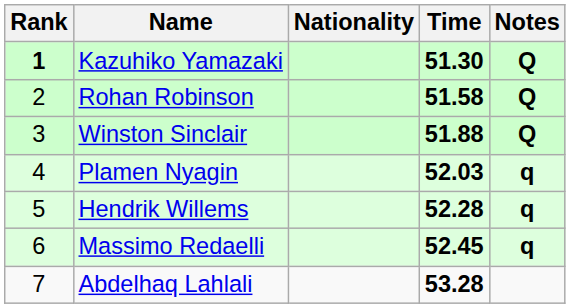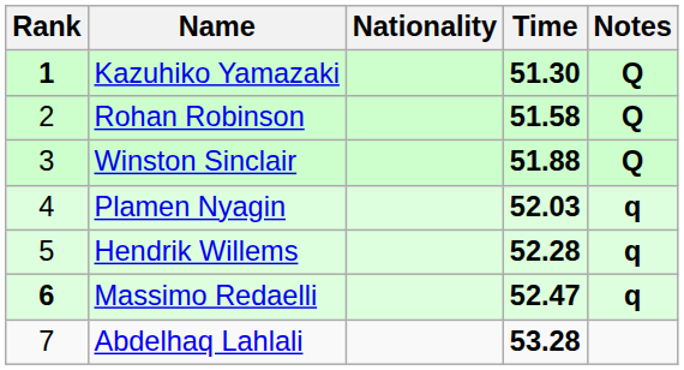 <table class="wikitable sortable" style="text-align:center">
 <tr>
 <th>Rank</th>
 <th>Name</th>
 <th>Nationality</th>
 <th>Time</th>
 <th>Notes</th>
 </tr>
 <tr bgcolor=ccffcc>
 <td><strong>1</strong></td>
 <td align=left><a href='#'>Kazuhiko Yamazaki</a></td>
 <td align=left></td>
 <td><strong>51.30</strong></td>
 <td><strong>Q</strong></td>
 </tr>
 <tr bgcolor=ccffcc>
 <td>2</td>
 <td align=left><a href='#'>Rohan Robinson</a></td>
 <td align=left></td>
 <td><strong>51.58</strong></td>
 <td><strong>Q</strong></td>
 </tr>
 <tr bgcolor=ccffcc>
 <td>3</td>
 <td align=left><a href='#'>Winston Sinclair</a></td>
 <td align=left></td>
 <td><strong>51.88</strong></td>
 <td><strong>Q</strong></td>
 </tr>
 <tr bgcolor=ddffdd>
 <td>4</td>
 <td align=left><a href='#'>Plamen Nyagin</a></td>
 <td align=left></td>
 <td><strong>52.03</strong></td>
 <td><strong>q</strong></td>
 </tr>
 <tr bgcolor=ddffdd>
 <td>5</td>
 <td align=left><a href='#'>Hendrik Willems</a></td>
 <td align=left></td>
 <td><strong>52.28</strong></td>
 <td><strong>q</strong></td>
 </tr>
 <tr bgcolor=ddffdd>
-<td>6</td>
+<td><strong>6</strong></td>
 <td align=left><a href='#'>Massimo Redaelli</a></td>
 <td align=left></td>
-<td><strong>52.45</strong></td>
+<td><strong>52.47</strong></td>
 <td><strong>q</strong></td>
 </tr>
 <tr>
 <td>7</td>
 <td align=left><a href='#'>Abdelhaq Lahlali</a></td>
 <td align=left></td>
 <td><strong>53.28</strong></td>
 <td></td>
 </tr>
 </table>
